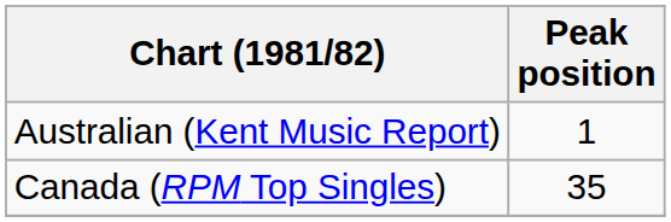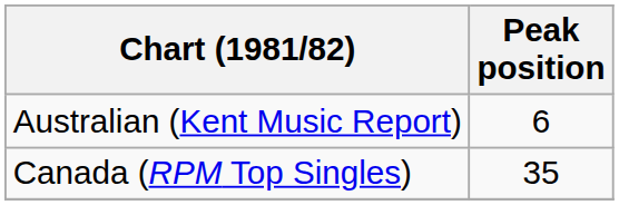 <table class="wikitable">
 <tr>
 <th>Chart (1981/82)</th>
 <th>Peak<br>position</th>
 </tr>
 <tr>
 <td>Australian (<a href='#'>Kent Music Report</a>)</td>
-<td align="center">1</td>
+<td align="center">6</td>
 </tr>
 <tr>
 <td>Canada (<a href='#'><em>RPM</em> Top Singles</a>)</td>
 <td align="center">35</td>
 </tr>
 <tr>
 </tr>
 </table>
